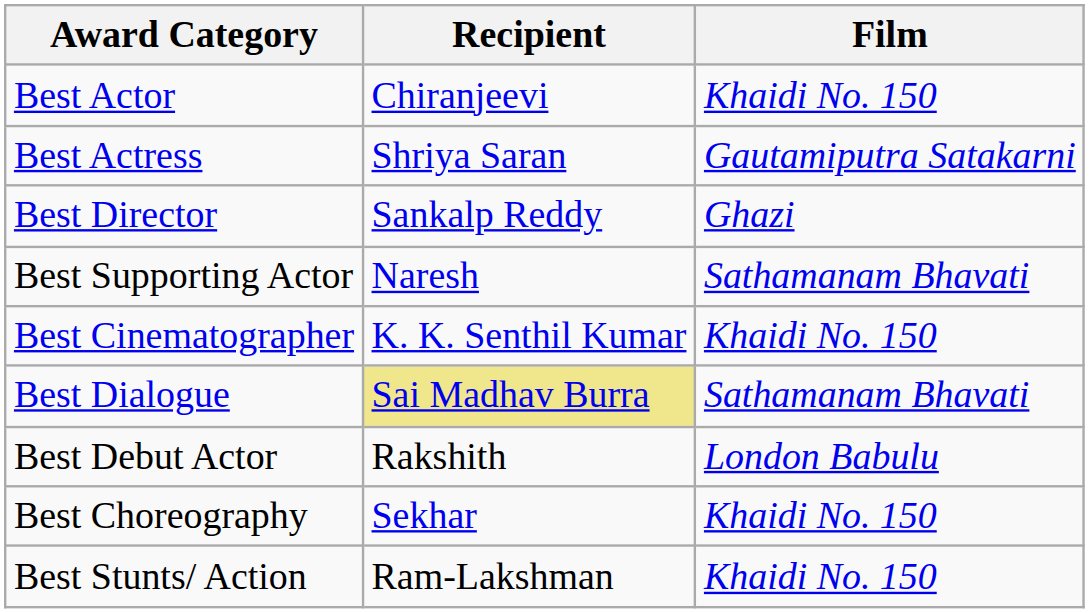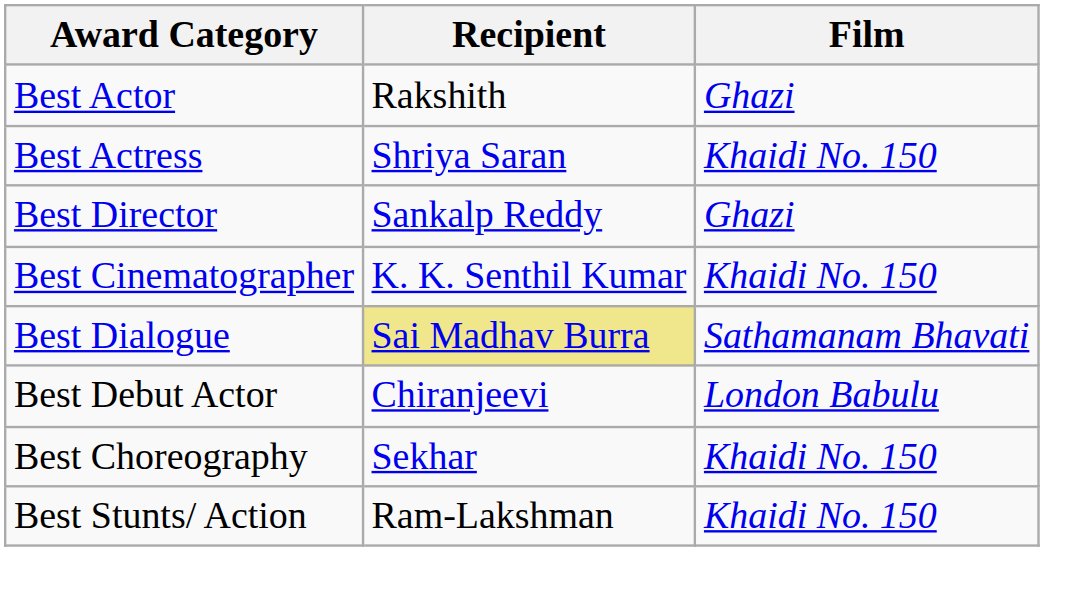 <table class="wikitable sortable">
 <tr>
 <th>Award Category</th>
 <th>Recipient</th>
 <th>Film</th>
 </tr>
 <tr>
 <td><a href='#'>Best Actor</a></td>
-<td><a href='#'>Chiranjeevi</a></td>
-<td><em><a href='#'>Khaidi No. 150</a></em></td>
+<td>Rakshith</td>
+<td><a href='#'><em>Ghazi</em></a></td>
 </tr>
 <tr>
 <td><a href='#'>Best Actress</a></td>
 <td><a href='#'>Shriya Saran</a></td>
-<td><a href='#'><em>Gautamiputra Satakarni</em></a></td>
+<td><em><a href='#'>Khaidi No. 150</a></em></td>
 </tr>
 <tr>
 <td><a href='#'>Best Director</a></td>
 <td><a href='#'>Sankalp Reddy</a></td>
 <td><a href='#'><em>Ghazi</em></a></td>
-</tr>
-<tr>
-<td>Best Supporting Actor</td>
-<td><a href='#'>Naresh</a></td>
-<td><em><a href='#'>Sathamanam Bhavati</a></em></td>
 </tr>
 <tr>
 <td><a href='#'>Best Cinematographer</a></td>
 <td><a href='#'>K. K. Senthil Kumar</a></td>
 <td><em><a href='#'>Khaidi No. 150</a></em></td>
 </tr>
 <tr>
 <td><a href='#'>Best Dialogue</a></td>
 <td style="background: khaki;"><a href='#'>Sai Madhav Burra</a></td>
 <td><em><a href='#'>Sathamanam Bhavati</a></em></td>
 </tr>
 <tr>
 <td>Best Debut Actor</td>
-<td>Rakshith</td>
+<td><a href='#'>Chiranjeevi</a></td>
 <td><em><a href='#'>London Babulu</a></em></td>
 </tr>
 <tr>
 <td>Best Choreography</td>
 <td><a href='#'>Sekhar</a></td>
 <td><em><a href='#'>Khaidi No. 150</a></em></td>
 </tr>
 <tr>
 <td>Best Stunts/ Action</td>
 <td>Ram-Lakshman</td>
 <td><em><a href='#'>Khaidi No. 150</a></em></td>
 </tr>
 </table>
